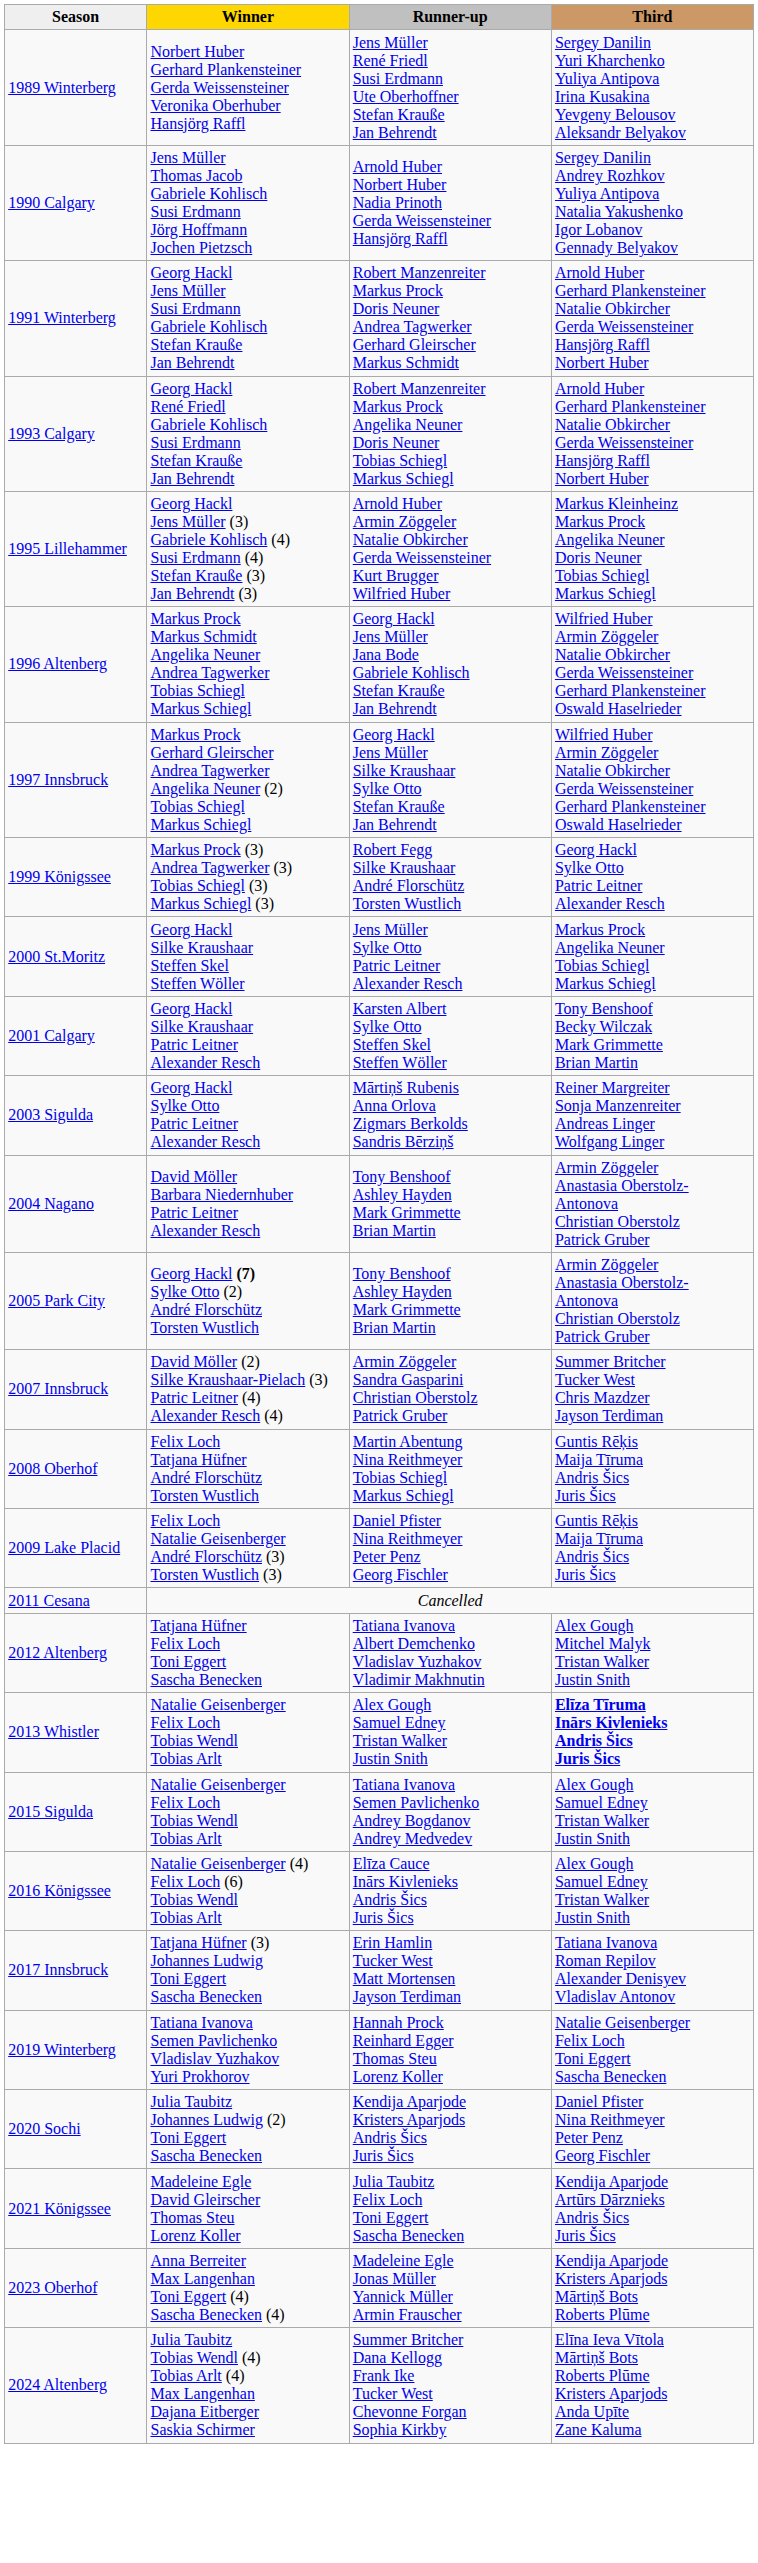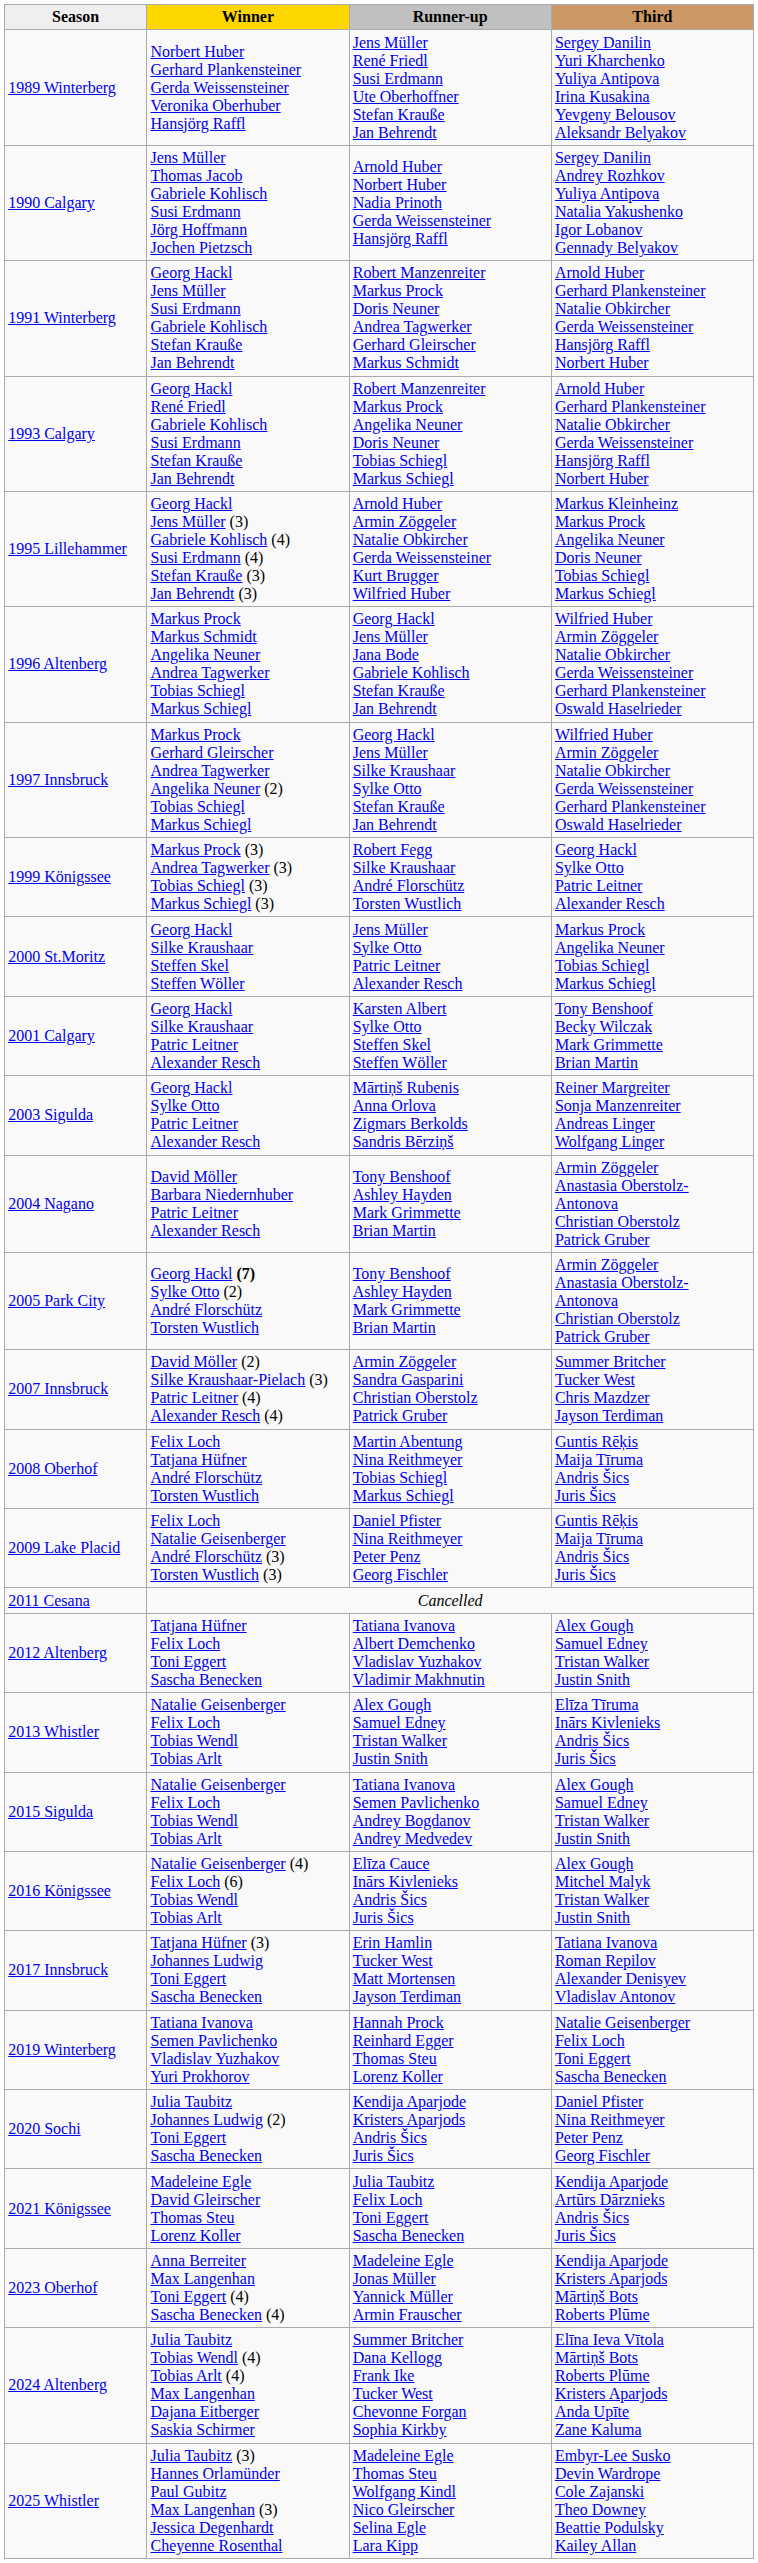 <table class="wikitable sortable" style="width:750px;">
 <tr>
 <th style="width:19%; background:#efefef;">Season</th>
 <th style="width:27%; background:gold">Winner</th>
 <th style="width:27%; background:silver">Runner-up</th>
 <th style="width:27%; background:#CC9966">Third</th>
 </tr>
 <tr>
 <td><a href='#'>1989 Winterberg</a></td>
 <td><a href='#'>Norbert Huber</a><br><a href='#'>Gerhard Plankensteiner</a><br><a href='#'>Gerda Weissensteiner</a><br><a href='#'>Veronika Oberhuber</a><br><a href='#'>Hansjörg Raffl</a><br></td>
 <td><a href='#'>Jens Müller</a><br><a href='#'>René Friedl</a><br><a href='#'>Susi Erdmann</a><br><a href='#'>Ute Oberhoffner</a><br><a href='#'>Stefan Krauße</a><br><a href='#'>Jan Behrendt</a><br></td>
 <td><a href='#'>Sergey Danilin</a><br><a href='#'>Yuri Kharchenko</a><br><a href='#'>Yuliya Antipova</a><br><a href='#'>Irina Kusakina</a><br><a href='#'>Yevgeny Belousov</a><br><a href='#'>Aleksandr Belyakov</a><br></td>
 </tr>
 <tr>
 <td><a href='#'>1990 Calgary</a></td>
 <td><a href='#'>Jens Müller</a><br><a href='#'>Thomas Jacob</a><br><a href='#'>Gabriele Kohlisch</a><br><a href='#'>Susi Erdmann</a><br><a href='#'>Jörg Hoffmann</a><br><a href='#'>Jochen Pietzsch</a><br></td>
 <td><a href='#'>Arnold Huber</a><br><a href='#'>Norbert Huber</a><br><a href='#'>Nadia Prinoth</a><br><a href='#'>Gerda Weissensteiner</a><br><a href='#'>Hansjörg Raffl</a><br></td>
 <td><a href='#'>Sergey Danilin</a><br><a href='#'>Andrey Rozhkov</a><br><a href='#'>Yuliya Antipova</a><br><a href='#'>Natalia Yakushenko</a><br><a href='#'>Igor Lobanov</a><br><a href='#'>Gennady Belyakov</a><br></td>
 </tr>
 <tr>
 <td><a href='#'>1991 Winterberg</a></td>
 <td><a href='#'>Georg Hackl</a><br><a href='#'>Jens Müller</a><br><a href='#'>Susi Erdmann</a><br><a href='#'>Gabriele Kohlisch</a><br><a href='#'>Stefan Krauße</a><br><a href='#'>Jan Behrendt</a><br></td>
 <td><a href='#'>Robert Manzenreiter</a><br><a href='#'>Markus Prock</a><br><a href='#'>Doris Neuner</a><br><a href='#'>Andrea Tagwerker</a><br><a href='#'>Gerhard Gleirscher</a><br><a href='#'>Markus Schmidt</a><br></td>
 <td><a href='#'>Arnold Huber</a><br><a href='#'>Gerhard Plankensteiner</a><br><a href='#'>Natalie Obkircher</a><br><a href='#'>Gerda Weissensteiner</a><br><a href='#'>Hansjörg Raffl</a><br><a href='#'>Norbert Huber</a><br></td>
 </tr>
 <tr>
 <td><a href='#'>1993 Calgary</a></td>
 <td><a href='#'>Georg Hackl</a><br><a href='#'>René Friedl</a><br><a href='#'>Gabriele Kohlisch</a><br><a href='#'>Susi Erdmann</a><br><a href='#'>Stefan Krauße</a><br><a href='#'>Jan Behrendt</a><br></td>
 <td><a href='#'>Robert Manzenreiter</a><br><a href='#'>Markus Prock</a><br><a href='#'>Angelika Neuner</a><br><a href='#'>Doris Neuner</a><br><a href='#'>Tobias Schiegl</a><br><a href='#'>Markus Schiegl</a><br></td>
 <td><a href='#'>Arnold Huber</a><br><a href='#'>Gerhard Plankensteiner</a><br><a href='#'>Natalie Obkircher</a><br><a href='#'>Gerda Weissensteiner</a><br><a href='#'>Hansjörg Raffl</a><br><a href='#'>Norbert Huber</a><br></td>
 </tr>
 <tr>
 <td><a href='#'>1995 Lillehammer</a></td>
 <td><a href='#'>Georg Hackl</a><br><a href='#'>Jens Müller</a> (3)<br><a href='#'>Gabriele Kohlisch</a> (4)<br><a href='#'>Susi Erdmann</a> (4)<br><a href='#'>Stefan Krauße</a> (3)<br><a href='#'>Jan Behrendt</a> (3)<br></td>
 <td><a href='#'>Arnold Huber</a><br><a href='#'>Armin Zöggeler</a><br><a href='#'>Natalie Obkircher</a><br><a href='#'>Gerda Weissensteiner</a><br><a href='#'>Kurt Brugger</a><br><a href='#'>Wilfried Huber</a><br></td>
 <td><a href='#'>Markus Kleinheinz</a><br><a href='#'>Markus Prock</a><br><a href='#'>Angelika Neuner</a><br><a href='#'>Doris Neuner</a><br><a href='#'>Tobias Schiegl</a><br><a href='#'>Markus Schiegl</a><br></td>
 </tr>
 <tr>
 <td><a href='#'>1996 Altenberg</a></td>
 <td><a href='#'>Markus Prock</a><br><a href='#'>Markus Schmidt</a><br><a href='#'>Angelika Neuner</a><br><a href='#'>Andrea Tagwerker</a><br><a href='#'>Tobias Schiegl</a><br><a href='#'>Markus Schiegl</a><br></td>
 <td><a href='#'>Georg Hackl</a><br><a href='#'>Jens Müller</a><br><a href='#'>Jana Bode</a><br><a href='#'>Gabriele Kohlisch</a><br><a href='#'>Stefan Krauße</a><br><a href='#'>Jan Behrendt</a><br></td>
 <td><a href='#'>Wilfried Huber</a><br><a href='#'>Armin Zöggeler</a><br><a href='#'>Natalie Obkircher</a><br><a href='#'>Gerda Weissensteiner</a><br><a href='#'>Gerhard Plankensteiner</a><br><a href='#'>Oswald Haselrieder</a><br></td>
 </tr>
 <tr>
 <td><a href='#'>1997 Innsbruck</a></td>
 <td><a href='#'>Markus Prock</a><br><a href='#'>Gerhard Gleirscher</a><br><a href='#'>Andrea Tagwerker</a><br><a href='#'>Angelika Neuner</a> (2)<br><a href='#'>Tobias Schiegl</a><br><a href='#'>Markus Schiegl</a><br></td>
 <td><a href='#'>Georg Hackl</a><br><a href='#'>Jens Müller</a><br><a href='#'>Silke Kraushaar</a><br><a href='#'>Sylke Otto</a><br><a href='#'>Stefan Krauße</a><br><a href='#'>Jan Behrendt</a><br></td>
 <td><a href='#'>Wilfried Huber</a><br><a href='#'>Armin Zöggeler</a><br><a href='#'>Natalie Obkircher</a><br><a href='#'>Gerda Weissensteiner</a><br><a href='#'>Gerhard Plankensteiner</a><br><a href='#'>Oswald Haselrieder</a><br></td>
 </tr>
 <tr>
 <td><a href='#'>1999 Königssee</a></td>
 <td><a href='#'>Markus Prock</a> (3)<br><a href='#'>Andrea Tagwerker</a> (3)<br><a href='#'>Tobias Schiegl</a> (3)<br><a href='#'>Markus Schiegl</a> (3)<br></td>
 <td><a href='#'>Robert Fegg</a><br><a href='#'>Silke Kraushaar</a><br><a href='#'>André Florschütz</a><br><a href='#'>Torsten Wustlich</a><br></td>
 <td><a href='#'>Georg Hackl</a><br><a href='#'>Sylke Otto</a><br><a href='#'>Patric Leitner</a><br><a href='#'>Alexander Resch</a><br></td>
 </tr>
 <tr>
 <td><a href='#'>2000 St.Moritz</a></td>
 <td><a href='#'>Georg Hackl</a><br><a href='#'>Silke Kraushaar</a><br><a href='#'>Steffen Skel</a><br><a href='#'>Steffen Wöller</a><br></td>
 <td><a href='#'>Jens Müller</a><br><a href='#'>Sylke Otto</a><br><a href='#'>Patric Leitner</a><br><a href='#'>Alexander Resch</a><br></td>
 <td><a href='#'>Markus Prock</a><br><a href='#'>Angelika Neuner</a><br><a href='#'>Tobias Schiegl</a><br><a href='#'>Markus Schiegl</a><br></td>
 </tr>
 <tr>
 <td><a href='#'>2001 Calgary</a></td>
 <td><a href='#'>Georg Hackl</a><br><a href='#'>Silke Kraushaar</a><br><a href='#'>Patric Leitner</a><br><a href='#'>Alexander Resch</a><br></td>
 <td><a href='#'>Karsten Albert</a><br><a href='#'>Sylke Otto</a><br><a href='#'>Steffen Skel</a><br><a href='#'>Steffen Wöller</a><br></td>
 <td><a href='#'>Tony Benshoof</a><br><a href='#'>Becky Wilczak</a><br><a href='#'>Mark Grimmette</a><br><a href='#'>Brian Martin</a><br></td>
 </tr>
 <tr>
 <td><a href='#'>2003 Sigulda</a></td>
 <td><a href='#'>Georg Hackl</a><br><a href='#'>Sylke Otto</a><br><a href='#'>Patric Leitner</a><br><a href='#'>Alexander Resch</a><br></td>
 <td><a href='#'>Mārtiņš Rubenis</a><br><a href='#'>Anna Orlova</a><br><a href='#'>Zigmars Berkolds</a><br><a href='#'>Sandris Bērziņš</a><br></td>
 <td><a href='#'>Reiner Margreiter</a><br><a href='#'>Sonja Manzenreiter</a><br><a href='#'>Andreas Linger</a><br><a href='#'>Wolfgang Linger</a><br></td>
 </tr>
 <tr>
 <td><a href='#'>2004 Nagano</a></td>
 <td><a href='#'>David Möller</a><br><a href='#'>Barbara Niedernhuber</a><br><a href='#'>Patric Leitner</a><br><a href='#'>Alexander Resch</a><br></td>
 <td><a href='#'>Tony Benshoof</a><br><a href='#'>Ashley Hayden</a><br><a href='#'>Mark Grimmette</a><br><a href='#'>Brian Martin</a><br></td>
 <td><a href='#'>Armin Zöggeler</a><br><a href='#'>Anastasia Oberstolz-Antonova</a><br><a href='#'>Christian Oberstolz</a><br><a href='#'>Patrick Gruber</a><br></td>
 </tr>
 <tr>
 <td><a href='#'>2005 Park City</a></td>
 <td><a href='#'>Georg Hackl</a> <strong>(7)</strong><br><a href='#'>Sylke Otto</a> (2)<br><a href='#'>André Florschütz</a><br><a href='#'>Torsten Wustlich</a><br></td>
 <td><a href='#'>Tony Benshoof</a><br><a href='#'>Ashley Hayden</a><br><a href='#'>Mark Grimmette</a><br><a href='#'>Brian Martin</a><br></td>
 <td><a href='#'>Armin Zöggeler</a><br><a href='#'>Anastasia Oberstolz-Antonova</a><br><a href='#'>Christian Oberstolz</a><br><a href='#'>Patrick Gruber</a><br></td>
 </tr>
 <tr>
 <td><a href='#'>2007 Innsbruck</a></td>
 <td><a href='#'>David Möller</a> (2)<br><a href='#'>Silke Kraushaar-Pielach</a> (3)<br><a href='#'>Patric Leitner</a> (4)<br><a href='#'>Alexander Resch</a> (4)<br></td>
 <td><a href='#'>Armin Zöggeler</a><br><a href='#'>Sandra Gasparini</a><br><a href='#'>Christian Oberstolz</a><br><a href='#'>Patrick Gruber</a><br></td>
 <td><a href='#'>Summer Britcher</a><br><a href='#'>Tucker West</a><br><a href='#'>Chris Mazdzer</a><br><a href='#'>Jayson Terdiman</a><br></td>
 </tr>
 <tr>
 <td><a href='#'>2008 Oberhof</a></td>
 <td><a href='#'>Felix Loch</a><br><a href='#'>Tatjana Hüfner</a><br><a href='#'>André Florschütz</a><br><a href='#'>Torsten Wustlich</a><br></td>
 <td><a href='#'>Martin Abentung</a><br><a href='#'>Nina Reithmeyer</a><br><a href='#'>Tobias Schiegl</a><br><a href='#'>Markus Schiegl</a><br></td>
 <td><a href='#'>Guntis Rēķis</a><br><a href='#'>Maija Tīruma</a><br><a href='#'>Andris Šics</a><br><a href='#'>Juris Šics</a><br></td>
 </tr>
 <tr>
 <td><a href='#'>2009 Lake Placid</a></td>
 <td><a href='#'>Felix Loch</a><br><a href='#'>Natalie Geisenberger</a><br><a href='#'>André Florschütz</a> (3)<br><a href='#'>Torsten Wustlich</a> (3)<br></td>
 <td><a href='#'>Daniel Pfister</a><br><a href='#'>Nina Reithmeyer</a><br><a href='#'>Peter Penz</a><br><a href='#'>Georg Fischler</a><br></td>
 <td><a href='#'>Guntis Rēķis</a><br><a href='#'>Maija Tīruma</a><br><a href='#'>Andris Šics</a><br><a href='#'>Juris Šics</a><br></td>
 </tr>
 <tr>
 <td><a href='#'>2011 Cesana</a></td>
 <td colspan=3 align=center><em>Cancelled</em></td>
 </tr>
 <tr>
 <td><a href='#'>2012 Altenberg</a></td>
 <td><a href='#'>Tatjana Hüfner</a><br><a href='#'>Felix Loch</a><br><a href='#'>Toni Eggert</a><br><a href='#'>Sascha Benecken</a><br></td>
 <td><a href='#'>Tatiana Ivanova</a><br><a href='#'>Albert Demchenko</a><br><a href='#'>Vladislav Yuzhakov</a><br><a href='#'>Vladimir Makhnutin</a><br></td>
-<td><a href='#'>Alex Gough</a><br><a href='#'>Mitchel Malyk</a><br><a href='#'>Tristan Walker</a><br><a href='#'>Justin Snith</a><br></td>
+<td><a href='#'>Alex Gough</a><br><a href='#'>Samuel Edney</a><br><a href='#'>Tristan Walker</a><br><a href='#'>Justin Snith</a><br></td>
 </tr>
 <tr>
 <td><a href='#'>2013 Whistler</a></td>
 <td><a href='#'>Natalie Geisenberger</a><br><a href='#'>Felix Loch</a><br><a href='#'>Tobias Wendl</a><br><a href='#'>Tobias Arlt</a><br></td>
 <td><a href='#'>Alex Gough</a><br><a href='#'>Samuel Edney</a><br><a href='#'>Tristan Walker</a><br><a href='#'>Justin Snith</a><br></td>
-<td><strong><a href='#'>Elīza Tīruma</a><br><a href='#'>Inārs Kivlenieks</a><br><a href='#'>Andris Šics</a><br><a href='#'>Juris Šics</a><br></strong></td>
+<td><a href='#'>Elīza Tīruma</a><br><a href='#'>Inārs Kivlenieks</a><br><a href='#'>Andris Šics</a><br><a href='#'>Juris Šics</a><br></td>
 </tr>
 <tr>
 <td><a href='#'>2015 Sigulda</a></td>
 <td><a href='#'>Natalie Geisenberger</a><br><a href='#'>Felix Loch</a><br><a href='#'>Tobias Wendl</a><br><a href='#'>Tobias Arlt</a><br></td>
 <td><a href='#'>Tatiana Ivanova</a><br><a href='#'>Semen Pavlichenko</a><br><a href='#'>Andrey Bogdanov</a><br><a href='#'>Andrey Medvedev</a><br></td>
 <td><a href='#'>Alex Gough</a><br><a href='#'>Samuel Edney</a><br><a href='#'>Tristan Walker</a><br><a href='#'>Justin Snith</a><br></td>
 </tr>
 <tr>
 <td><a href='#'>2016 Königssee</a></td>
 <td><a href='#'>Natalie Geisenberger</a> (4)<br><a href='#'>Felix Loch</a> (6)<br><a href='#'>Tobias Wendl</a><br><a href='#'>Tobias Arlt</a><br></td>
 <td><a href='#'>Elīza Cauce</a><br><a href='#'>Inārs Kivlenieks</a><br><a href='#'>Andris Šics</a><br><a href='#'>Juris Šics</a><br></td>
-<td><a href='#'>Alex Gough</a><br><a href='#'>Samuel Edney</a><br><a href='#'>Tristan Walker</a><br><a href='#'>Justin Snith</a><br></td>
+<td><a href='#'>Alex Gough</a><br><a href='#'>Mitchel Malyk</a><br><a href='#'>Tristan Walker</a><br><a href='#'>Justin Snith</a><br></td>
 </tr>
 <tr>
 <td><a href='#'>2017 Innsbruck</a></td>
 <td><a href='#'>Tatjana Hüfner</a> (3)<br><a href='#'>Johannes Ludwig</a><br><a href='#'>Toni Eggert</a><br><a href='#'>Sascha Benecken</a><br></td>
 <td><a href='#'>Erin Hamlin</a><br><a href='#'>Tucker West</a><br><a href='#'>Matt Mortensen</a><br><a href='#'>Jayson Terdiman</a><br></td>
 <td><a href='#'>Tatiana Ivanova</a><br><a href='#'>Roman Repilov</a><br><a href='#'>Alexander Denisyev</a><br><a href='#'>Vladislav Antonov</a><br></td>
 </tr>
 <tr>
 <td><a href='#'>2019 Winterberg</a></td>
 <td><a href='#'>Tatiana Ivanova</a><br><a href='#'>Semen Pavlichenko</a><br><a href='#'>Vladislav Yuzhakov</a><br><a href='#'>Yuri Prokhorov</a><br></td>
 <td><a href='#'>Hannah Prock</a><br><a href='#'>Reinhard Egger</a><br><a href='#'>Thomas Steu</a><br><a href='#'>Lorenz Koller</a><br></td>
 <td><a href='#'>Natalie Geisenberger</a><br><a href='#'>Felix Loch</a><br><a href='#'>Toni Eggert</a><br><a href='#'>Sascha Benecken</a><br></td>
 </tr>
 <tr>
 <td><a href='#'>2020 Sochi</a></td>
 <td><a href='#'>Julia Taubitz</a><br><a href='#'>Johannes Ludwig</a> (2)<br><a href='#'>Toni Eggert</a><br><a href='#'>Sascha Benecken</a><br></td>
 <td><a href='#'>Kendija Aparjode</a><br><a href='#'>Kristers Aparjods</a><br><a href='#'>Andris Šics</a><br><a href='#'>Juris Šics</a><br></td>
 <td><a href='#'>Daniel Pfister</a><br><a href='#'>Nina Reithmeyer</a><br><a href='#'>Peter Penz</a><br><a href='#'>Georg Fischler</a><br></td>
 </tr>
 <tr>
 <td><a href='#'>2021 Königssee</a></td>
 <td><a href='#'>Madeleine Egle</a><br><a href='#'>David Gleirscher</a><br><a href='#'>Thomas Steu</a><br><a href='#'>Lorenz Koller</a><br></td>
 <td><a href='#'>Julia Taubitz</a><br><a href='#'>Felix Loch</a><br><a href='#'>Toni Eggert</a><br><a href='#'>Sascha Benecken</a><br></td>
 <td><a href='#'>Kendija Aparjode</a><br><a href='#'>Artūrs Dārznieks</a><br><a href='#'>Andris Šics</a><br><a href='#'>Juris Šics</a><br></td>
 </tr>
 <tr>
 <td><a href='#'>2023 Oberhof</a></td>
 <td><a href='#'>Anna Berreiter</a><br><a href='#'>Max Langenhan</a><br><a href='#'>Toni Eggert</a> (4)<br><a href='#'>Sascha Benecken</a> (4)<br></td>
 <td><a href='#'>Madeleine Egle</a><br><a href='#'>Jonas Müller</a><br><a href='#'>Yannick Müller</a><br><a href='#'>Armin Frauscher</a><br></td>
 <td><a href='#'>Kendija Aparjode</a><br><a href='#'>Kristers Aparjods</a><br><a href='#'>Mārtiņš Bots</a><br><a href='#'>Roberts Plūme</a><br></td>
 </tr>
 <tr>
 <td><a href='#'>2024 Altenberg</a></td>
 <td><a href='#'>Julia Taubitz</a><br><a href='#'>Tobias Wendl</a> (4)<br><a href='#'>Tobias Arlt</a> (4)<br><a href='#'>Max Langenhan</a><br><a href='#'>Dajana Eitberger</a><br><a href='#'>Saskia Schirmer</a><br></td>
 <td><a href='#'>Summer Britcher</a><br><a href='#'>Dana Kellogg</a><br><a href='#'>Frank Ike</a><br><a href='#'>Tucker West</a><br><a href='#'>Chevonne Forgan</a><br><a href='#'>Sophia Kirkby</a><br></td>
 <td><a href='#'>Elīna Ieva Vītola</a><br><a href='#'>Mārtiņš Bots</a><br><a href='#'>Roberts Plūme</a><br><a href='#'>Kristers Aparjods</a><br><a href='#'>Anda Upīte</a><br><a href='#'>Zane Kaluma</a><br></td>
 </tr>
+<tr>
+<td><a href='#'>2025 Whistler</a></td>
+<td><a href='#'>Julia Taubitz</a> (3)<br><a href='#'>Hannes Orlamünder</a><br><a href='#'>Paul Gubitz</a><br><a href='#'>Max Langenhan</a> (3)<br><a href='#'>Jessica Degenhardt</a><br><a href='#'>Cheyenne Rosenthal</a><br></td>
+<td><a href='#'>Madeleine Egle</a><br><a href='#'>Thomas Steu</a><br><a href='#'>Wolfgang Kindl</a><br><a href='#'>Nico Gleirscher</a><br><a href='#'>Selina Egle</a><br><a href='#'>Lara Kipp</a><br></td>
+<td><a href='#'>Embyr-Lee Susko</a><br><a href='#'>Devin Wardrope</a><br><a href='#'>Cole Zajanski</a><br><a href='#'>Theo Downey</a><br><a href='#'>Beattie Podulsky</a><br><a href='#'>Kailey Allan</a><br></td>
+</tr>
 </table>
